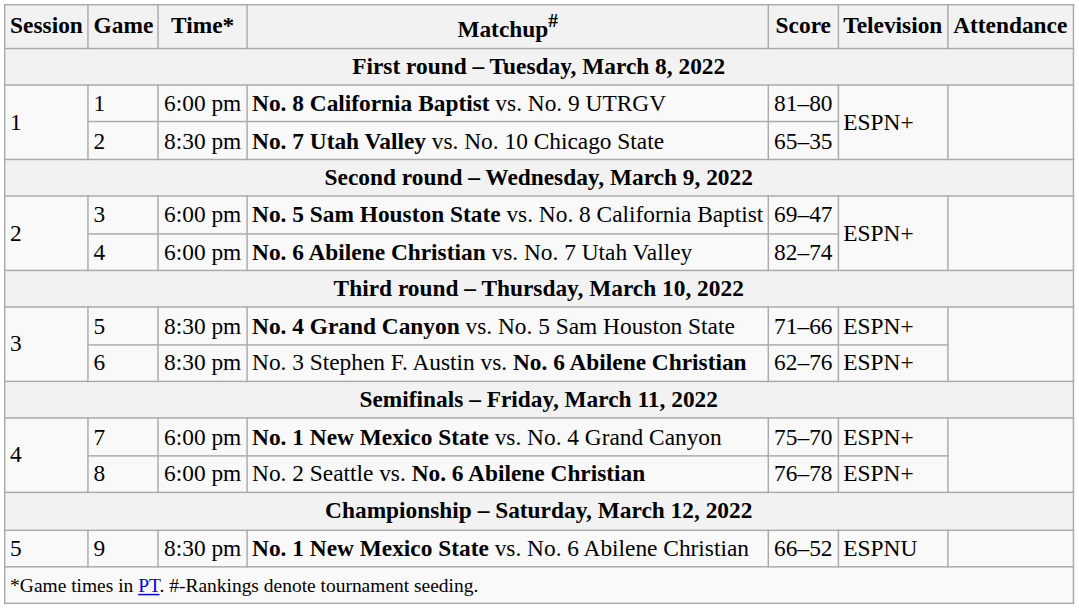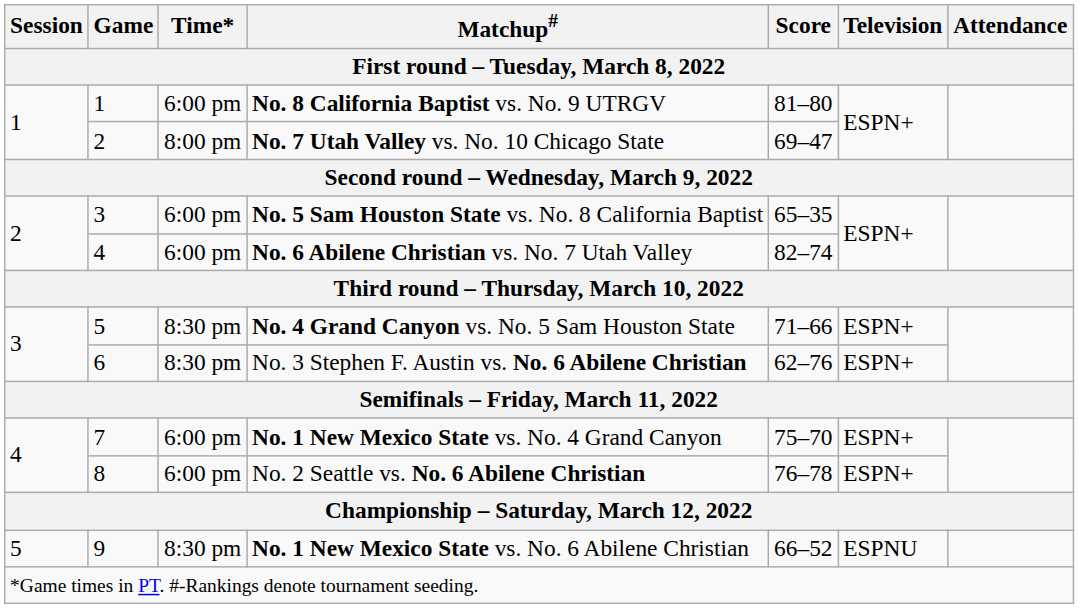 <table class="wikitable">
 <tr>
 <th>Session</th>
 <th>Game</th>
 <th>Time*</th>
 <th>Matchup<sup>#</sup></th>
 <th>Score</th>
 <th>Television</th>
 <th>Attendance</th>
 </tr>
 <tr>
 <th colspan="7">First round – Tuesday, March 8, 2022</th>
 </tr>
 <tr>
 <td rowspan="2">1</td>
 <td>1</td>
 <td>6:00 pm</td>
 <td><strong>No. 8 California Baptist</strong> vs. No. 9 UTRGV</td>
 <td>81–80</td>
 <td rowspan="2">ESPN+</td>
 <td rowspan="2"></td>
 </tr>
 <tr>
 <td>2</td>
-<td>8:30 pm</td>
+<td>8:00 pm</td>
 <td><strong>No. 7 Utah Valley</strong> vs. No. 10 Chicago State</td>
-<td>65–35</td>
+<td>69–47</td>
 </tr>
 <tr>
 <th colspan="7">Second round – Wednesday, March 9, 2022</th>
 </tr>
 <tr>
 <td rowspan="2">2</td>
 <td>3</td>
 <td>6:00 pm</td>
 <td><strong>No. 5 Sam Houston State</strong> vs. No. 8 California Baptist</td>
-<td>69–47</td>
+<td>65–35</td>
 <td rowspan="2">ESPN+</td>
 <td rowspan="2"></td>
 </tr>
 <tr>
 <td>4</td>
 <td>6:00 pm</td>
 <td><strong>No. 6 Abilene Christian</strong> vs. No. 7 Utah Valley</td>
 <td>82–74</td>
 </tr>
 <tr>
 <th colspan="7">Third round – Thursday, March 10, 2022</th>
 </tr>
 <tr>
 <td rowspan="2">3</td>
 <td>5</td>
 <td>8:30 pm</td>
 <td><strong>No. 4 Grand Canyon</strong> vs. No. 5 Sam Houston State</td>
 <td>71–66</td>
 <td>ESPN+</td>
 <td rowspan="2"></td>
 </tr>
 <tr>
 <td>6</td>
 <td>8:30 pm</td>
 <td>No. 3 Stephen F. Austin vs. <strong>No. 6 Abilene Christian</strong></td>
 <td>62–76</td>
 <td>ESPN+</td>
 </tr>
 <tr>
 <th colspan="7">Semifinals – Friday, March 11, 2022</th>
 </tr>
 <tr>
 <td rowspan="2">4</td>
 <td>7</td>
 <td>6:00 pm</td>
 <td><strong>No. 1 New Mexico State</strong> vs. No. 4 Grand Canyon</td>
 <td>75–70</td>
 <td>ESPN+</td>
 <td rowspan="2"></td>
 </tr>
 <tr>
 <td>8</td>
 <td>6:00 pm</td>
 <td>No. 2 Seattle vs. <strong>No. 6 Abilene Christian</strong></td>
 <td>76–78</td>
 <td>ESPN+</td>
 </tr>
 <tr>
 <th colspan="7">Championship – Saturday, March 12, 2022</th>
 </tr>
 <tr>
 <td>5</td>
 <td>9</td>
 <td>8:30 pm</td>
 <td><strong>No. 1 New Mexico State</strong> vs. No. 6 Abilene Christian</td>
 <td>66–52</td>
 <td>ESPNU</td>
 <td></td>
 </tr>
 <tr>
 <td colspan="7"><small>*Game times in <a href='#'>PT</a>. #-Rankings denote tournament seeding.</small></td>
 </tr>
 </table>
